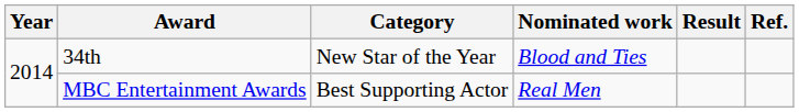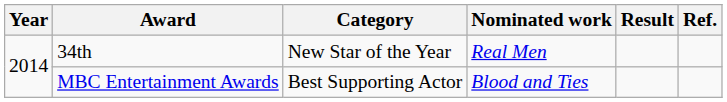 <table class="wikitable">
 <tr>
 <th>Year</th>
 <th>Award</th>
 <th>Category</th>
 <th>Nominated work</th>
 <th>Result</th>
 <th>Ref.</th>
 </tr>
 <tr>
 <td rowspan=2>2014</td>
 <td>34th </td>
 <td>New Star of the Year</td>
-<td><em><a href='#'>Blood and Ties</a></em></td>
+<td><em><a href='#'>Real Men</a></em></td>
 <td></td>
 <td></td>
 </tr>
 <tr>
 <td><a href='#'>MBC Entertainment Awards</a></td>
 <td>Best Supporting Actor</td>
-<td><em><a href='#'>Real Men</a></em></td>
+<td><em><a href='#'>Blood and Ties</a></em></td>
 <td></td>
 <td></td>
 </tr>
 </table>
